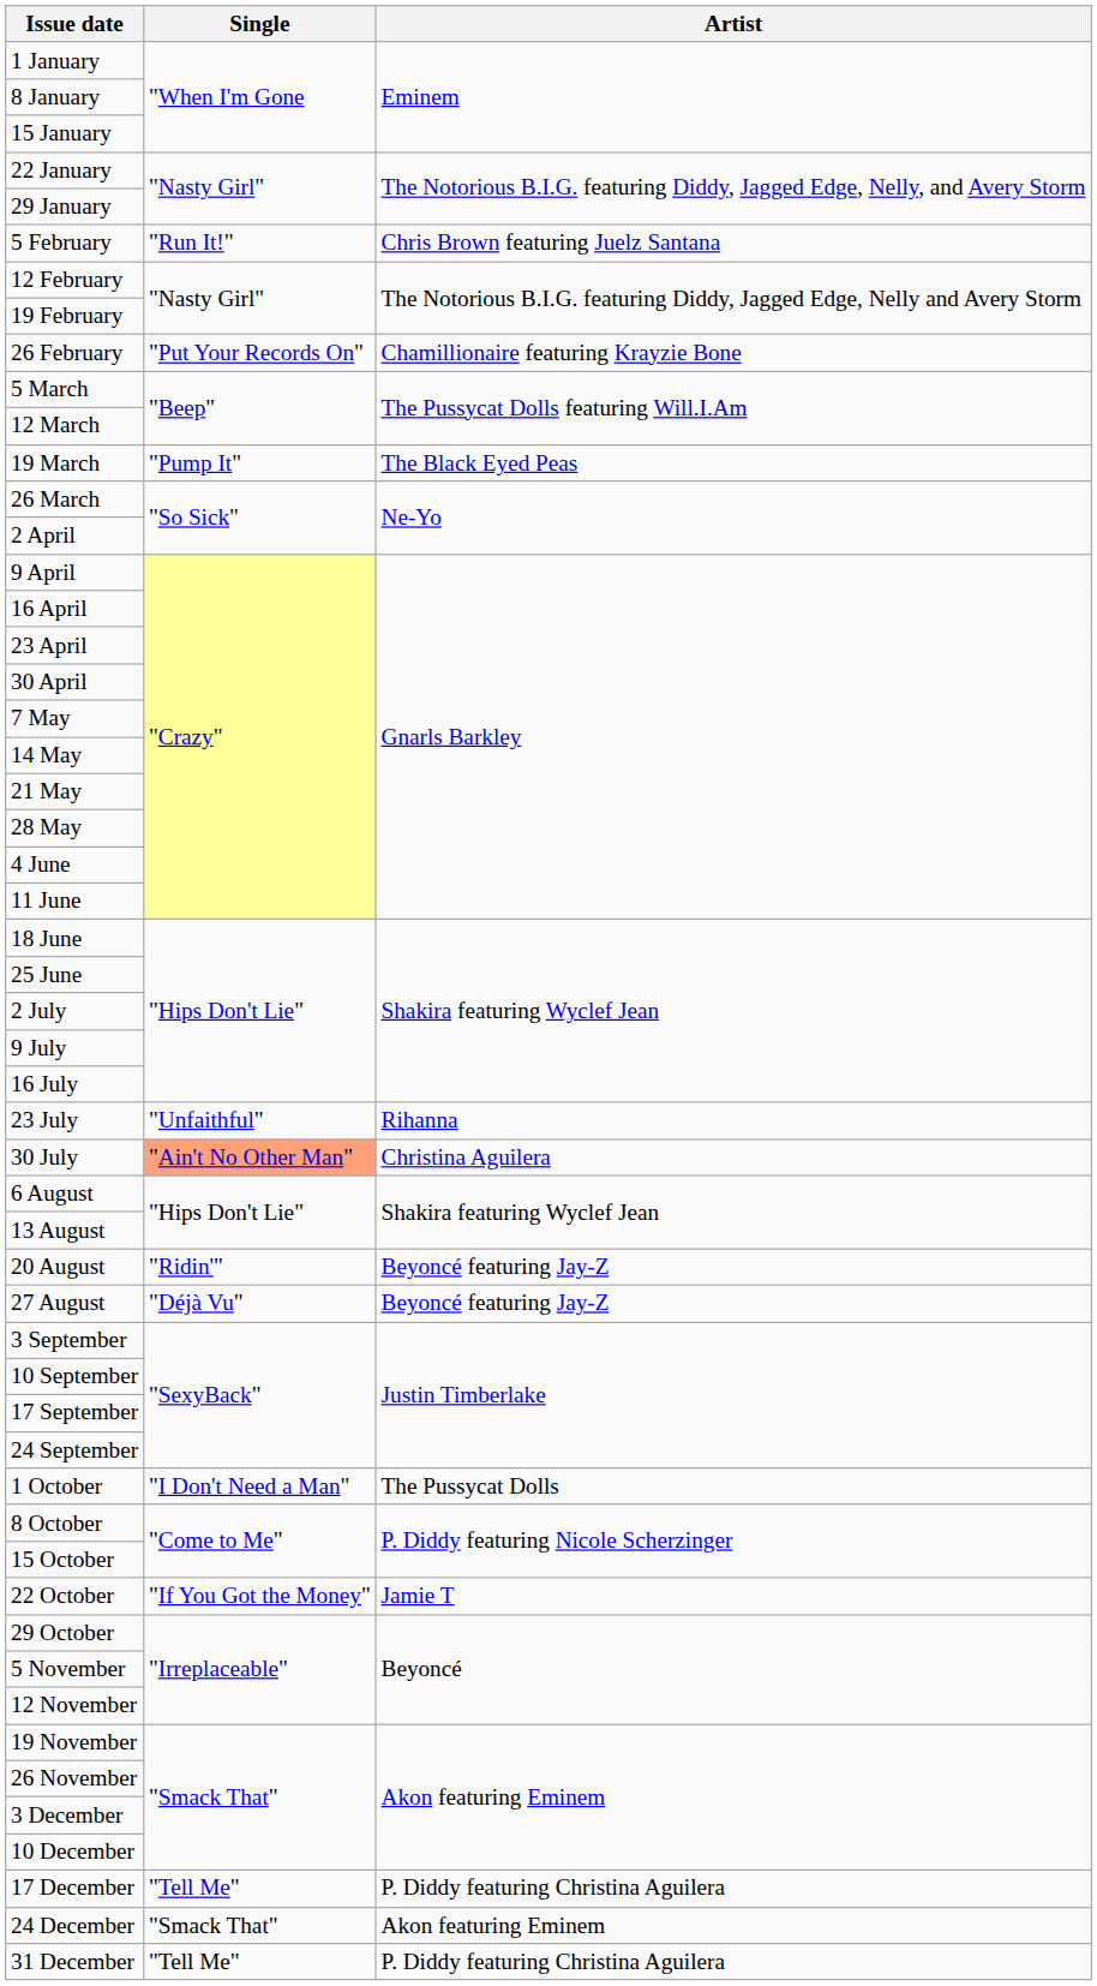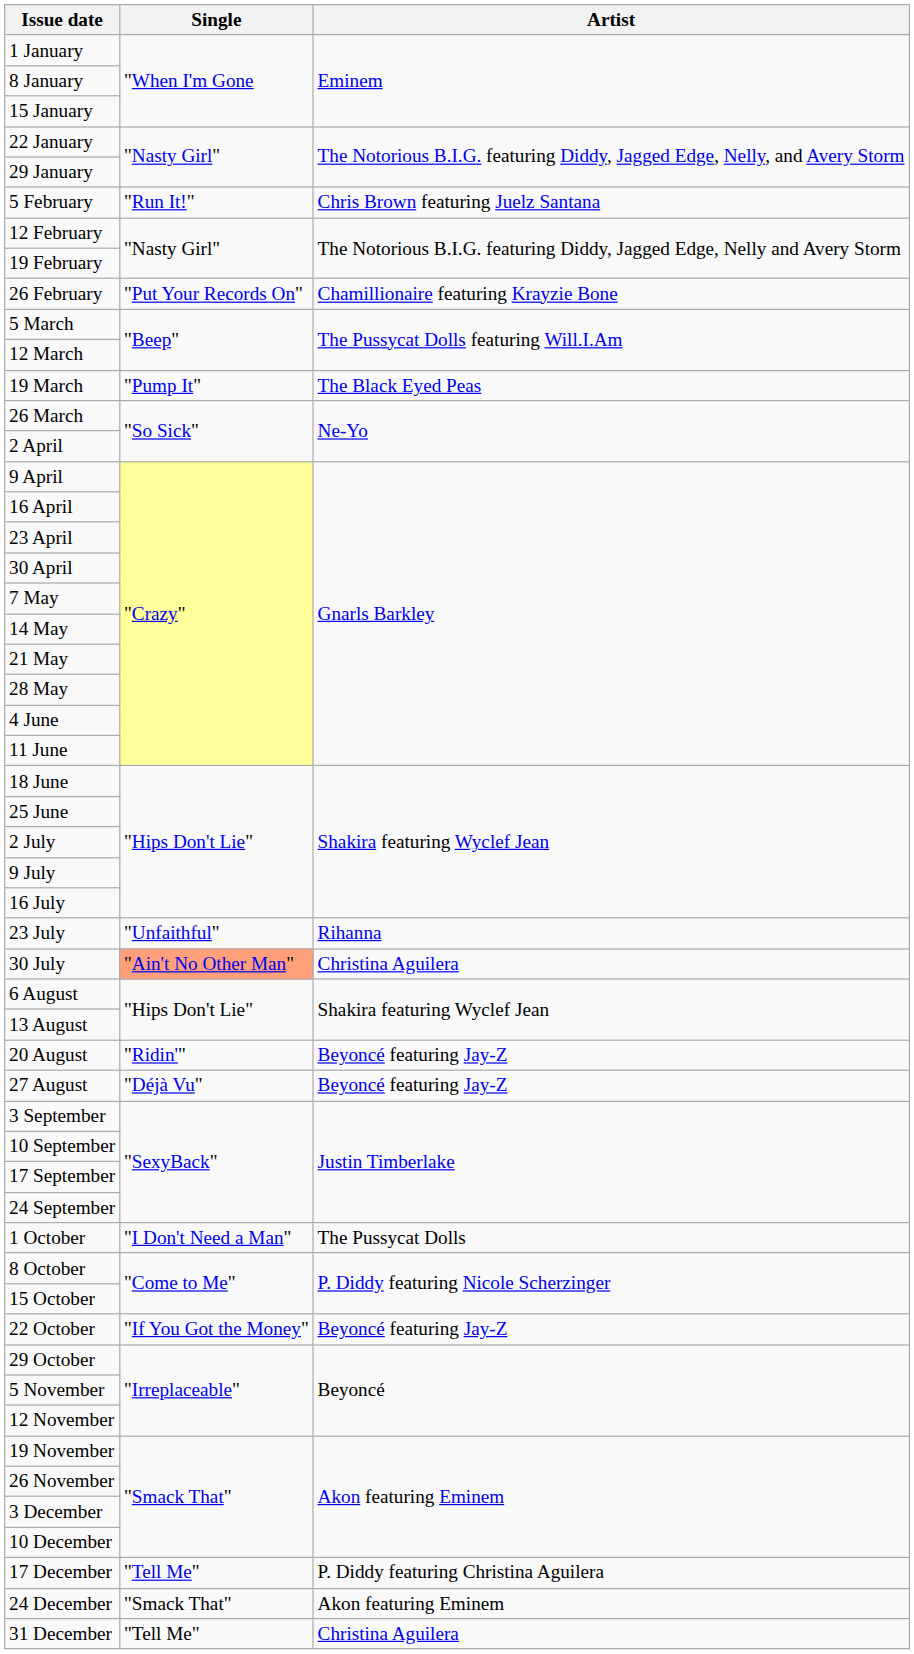 <table class="wikitable plainrowheaders">
 <tr>
 <th scope=col>Issue date</th>
 <th scope=col>Single</th>
 <th scope=col>Artist</th>
 </tr>
 <tr>
 <td>1 January</td>
 <td rowspan="3">"<a href='#'>When I'm Gone</a></td>
 <td rowspan="3"><a href='#'>Eminem</a></td>
 </tr>
 <tr>
 <td>8 January</td>
 </tr>
 <tr>
 <td>15 January</td>
 </tr>
 <tr>
 <td>22 January</td>
 <td rowspan="2">"<a href='#'>Nasty Girl</a>"</td>
 <td rowspan="2"><a href='#'>The Notorious B.I.G.</a> featuring <a href='#'>Diddy</a>, <a href='#'>Jagged Edge</a>, <a href='#'>Nelly</a>, and <a href='#'>Avery Storm</a></td>
 </tr>
 <tr>
 <td>29 January</td>
 </tr>
 <tr>
 <td>5 February</td>
 <td>"<a href='#'>Run It!</a>"</td>
 <td><a href='#'>Chris Brown</a> featuring <a href='#'>Juelz Santana</a></td>
 </tr>
 <tr>
 <td>12 February</td>
 <td rowspan="2">"Nasty Girl"</td>
 <td rowspan="2">The Notorious B.I.G. featuring Diddy, Jagged Edge, Nelly and Avery Storm</td>
 </tr>
 <tr>
 <td>19 February</td>
 </tr>
 <tr>
 <td>26 February</td>
 <td>"<a href='#'>Put Your Records On</a>"</td>
 <td><a href='#'>Chamillionaire</a> featuring <a href='#'>Krayzie Bone</a></td>
 </tr>
 <tr>
 <td>5 March</td>
 <td rowspan="2">"<a href='#'>Beep</a>"</td>
 <td rowspan="2"><a href='#'>The Pussycat Dolls</a> featuring <a href='#'>Will.I.Am</a></td>
 </tr>
 <tr>
 <td>12 March</td>
 </tr>
 <tr>
 <td>19 March</td>
 <td>"<a href='#'>Pump It</a>"</td>
 <td><a href='#'>The Black Eyed Peas</a></td>
 </tr>
 <tr>
 <td>26 March</td>
 <td rowspan="2">"<a href='#'>So Sick</a>"</td>
 <td rowspan="2"><a href='#'>Ne-Yo</a></td>
 </tr>
 <tr>
 <td>2 April</td>
 </tr>
 <tr>
 <td>9 April</td>
 <td rowspan="10" bgcolor=#FFFF99>"<a href='#'>Crazy</a>" </td>
 <td rowspan="10"><a href='#'>Gnarls Barkley</a></td>
 </tr>
 <tr>
 <td>16 April</td>
 </tr>
 <tr>
 <td>23 April</td>
 </tr>
 <tr>
 <td>30 April</td>
 </tr>
 <tr>
 <td>7 May</td>
 </tr>
 <tr>
 <td>14 May</td>
 </tr>
 <tr>
 <td>21 May</td>
 </tr>
 <tr>
 <td>28 May</td>
 </tr>
 <tr>
 <td>4 June</td>
 </tr>
 <tr>
 <td>11 June</td>
 </tr>
 <tr>
 <td>18 June</td>
 <td rowspan="5">"<a href='#'>Hips Don't Lie</a>"</td>
 <td rowspan="5"><a href='#'>Shakira</a> featuring <a href='#'>Wyclef Jean</a></td>
 </tr>
 <tr>
 <td>25 June</td>
 </tr>
 <tr>
 <td>2 July</td>
 </tr>
 <tr>
 <td>9 July</td>
 </tr>
 <tr>
 <td>16 July</td>
 </tr>
 <tr>
 <td>23 July</td>
 <td>"<a href='#'>Unfaithful</a>"</td>
 <td><a href='#'>Rihanna</a></td>
 </tr>
 <tr>
 <td>30 July</td>
 <td style="background: lightsalmon;">"<a href='#'>Ain't No Other Man</a>"</td>
 <td><a href='#'>Christina Aguilera</a></td>
 </tr>
 <tr>
 <td>6 August</td>
 <td rowspan="2">"Hips Don't Lie"</td>
 <td rowspan="2">Shakira featuring Wyclef Jean</td>
 </tr>
 <tr>
 <td>13 August</td>
 </tr>
 <tr>
 <td>20 August</td>
 <td>"<a href='#'>Ridin'</a>"</td>
 <td><a href='#'>Beyoncé</a> featuring <a href='#'>Jay-Z</a></td>
 </tr>
 <tr>
 <td>27 August</td>
 <td>"<a href='#'>Déjà Vu</a>"</td>
 <td><a href='#'>Beyoncé</a> featuring <a href='#'>Jay-Z</a></td>
 </tr>
 <tr>
 <td>3 September</td>
 <td rowspan="4">"<a href='#'>SexyBack</a>"</td>
 <td rowspan="4"><a href='#'>Justin Timberlake</a></td>
 </tr>
 <tr>
 <td>10 September</td>
 </tr>
 <tr>
 <td>17 September</td>
 </tr>
 <tr>
 <td>24 September</td>
 </tr>
 <tr>
 <td>1 October</td>
 <td>"<a href='#'>I Don't Need a Man</a>"</td>
 <td>The Pussycat Dolls</td>
 </tr>
 <tr>
 <td>8 October</td>
 <td rowspan="2">"<a href='#'>Come to Me</a>"</td>
 <td rowspan="2"><a href='#'>P. Diddy</a> featuring <a href='#'>Nicole Scherzinger</a></td>
 </tr>
 <tr>
 <td>15 October</td>
 </tr>
 <tr>
 <td>22 October</td>
 <td>"<a href='#'>If You Got the Money</a>"</td>
-<td><a href='#'>Jamie T</a></td>
+<td><a href='#'>Beyoncé</a> featuring <a href='#'>Jay-Z</a></td>
 </tr>
 <tr>
 <td>29 October</td>
 <td rowspan="3">"<a href='#'>Irreplaceable</a>"</td>
 <td rowspan="3">Beyoncé</td>
 </tr>
 <tr>
 <td>5 November</td>
 </tr>
 <tr>
 <td>12 November</td>
 </tr>
 <tr>
 <td>19 November</td>
 <td rowspan="4">"<a href='#'>Smack That</a>"</td>
 <td rowspan="4"><a href='#'>Akon</a> featuring <a href='#'>Eminem</a></td>
 </tr>
 <tr>
 <td>26 November</td>
 </tr>
 <tr>
 <td>3 December</td>
 </tr>
 <tr>
 <td>10 December</td>
 </tr>
 <tr>
 <td>17 December</td>
 <td>"<a href='#'>Tell Me</a>"</td>
 <td>P. Diddy featuring Christina Aguilera</td>
 </tr>
 <tr>
 <td>24 December</td>
 <td>"Smack That"</td>
 <td>Akon featuring Eminem</td>
 </tr>
 <tr>
 <td>31 December</td>
 <td>"Tell Me"</td>
-<td>P. Diddy featuring Christina Aguilera</td>
+<td><a href='#'>Christina Aguilera</a></td>
 </tr>
 </table>
